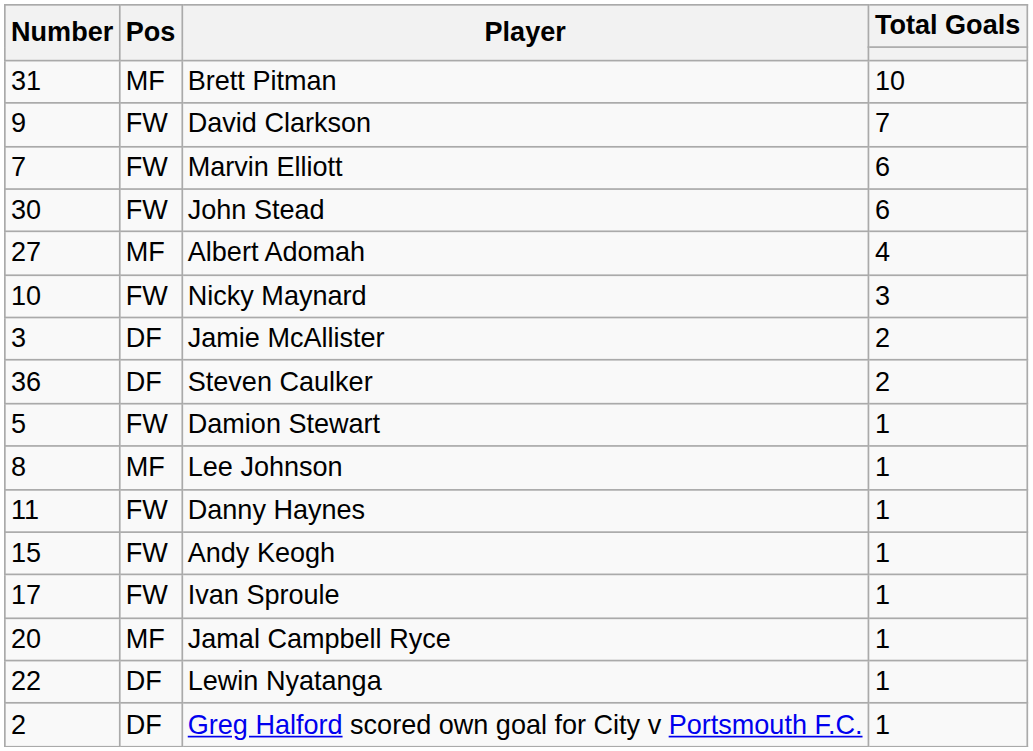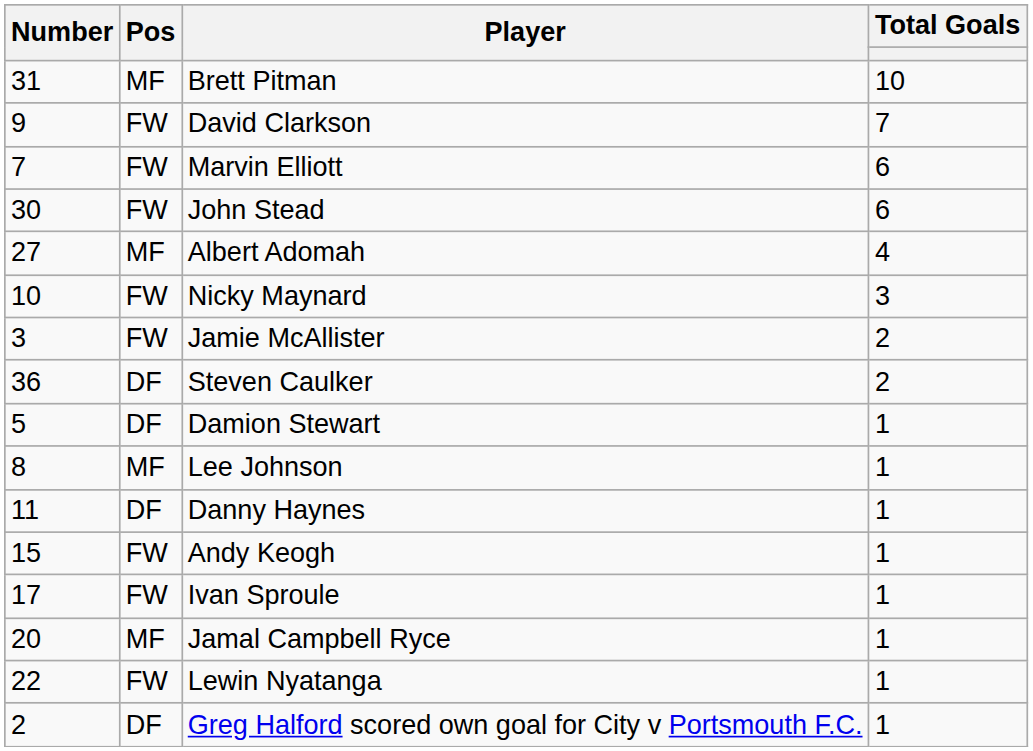 <table class="wikitable">
 <tr>
 <th rowspan="2">Number</th>
 <th rowspan="2">Pos</th>
 <th rowspan="2">Player</th>
 <th>Total Goals</th>
 </tr>
 <tr>
 <th></th>
 </tr>
 <tr>
 <td>31</td>
 <td>MF</td>
 <td>Brett Pitman</td>
 <td>10</td>
 </tr>
 <tr>
 <td>9</td>
 <td>FW</td>
 <td>David Clarkson</td>
 <td>7</td>
 </tr>
 <tr>
 <td>7</td>
 <td>FW</td>
 <td>Marvin Elliott</td>
 <td>6</td>
 </tr>
 <tr>
 <td>30</td>
 <td>FW</td>
 <td>John Stead</td>
 <td>6</td>
 </tr>
 <tr>
 <td>27</td>
 <td>MF</td>
 <td>Albert Adomah</td>
 <td>4</td>
 </tr>
 <tr>
 <td>10</td>
 <td>FW</td>
 <td>Nicky Maynard</td>
 <td>3</td>
 </tr>
 <tr>
 <td>3</td>
-<td>DF</td>
+<td>FW</td>
 <td>Jamie McAllister</td>
 <td>2</td>
 </tr>
 <tr>
 <td>36</td>
 <td>DF</td>
 <td>Steven Caulker</td>
 <td>2</td>
 </tr>
 <tr>
 <td>5</td>
-<td>FW</td>
+<td>DF</td>
 <td>Damion Stewart</td>
 <td>1</td>
 </tr>
 <tr>
 <td>8</td>
 <td>MF</td>
 <td>Lee Johnson</td>
 <td>1</td>
 </tr>
 <tr>
 <td>11</td>
-<td>FW</td>
+<td>DF</td>
 <td>Danny Haynes</td>
 <td>1</td>
 </tr>
 <tr>
 <td>15</td>
 <td>FW</td>
 <td>Andy Keogh</td>
 <td>1</td>
 </tr>
 <tr>
 <td>17</td>
 <td>FW</td>
 <td>Ivan Sproule</td>
 <td>1</td>
 </tr>
 <tr>
 <td>20</td>
 <td>MF</td>
 <td>Jamal Campbell Ryce</td>
 <td>1</td>
 </tr>
 <tr>
 <td>22</td>
-<td>DF</td>
+<td>FW</td>
 <td>Lewin Nyatanga</td>
 <td>1</td>
 </tr>
 <tr>
 <td>2</td>
 <td>DF</td>
 <td><a href='#'>Greg Halford</a> scored own goal for City v <a href='#'>Portsmouth F.C.</a></td>
 <td>1</td>
 </tr>
 </table>
